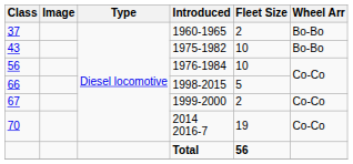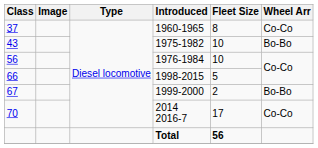 <table class="wikitable">
 <tr>
 <th align=left>Class</th>
 <th align=left>Image</th>
 <th align=left>Type</th>
 <th align=left>Introduced</th>
 <th align=left>Fleet Size</th>
 <th align=left>Wheel Arr</th>
 </tr>
 <tr>
 <td><a href='#'>37</a></td>
 <td></td>
 <td rowspan="6"><a href='#'>Diesel locomotive</a></td>
 <td>1960-1965</td>
-<td>2</td>
-<td>Bo-Bo</td>
+<td>8</td>
+<td>Co-Co</td>
 </tr>
 <tr>
 <td><a href='#'>43</a></td>
 <td></td>
 <td>1975-1982</td>
 <td>10</td>
 <td>Bo-Bo</td>
 </tr>
 <tr>
 <td><a href='#'>56</a></td>
 <td></td>
 <td>1976-1984</td>
 <td>10</td>
 <td rowspan="2">Co-Co</td>
 </tr>
 <tr>
 <td><a href='#'>66</a></td>
 <td></td>
 <td>1998-2015</td>
 <td>5</td>
 </tr>
 <tr>
 <td><a href='#'>67</a></td>
 <td></td>
 <td>1999-2000</td>
 <td>2</td>
-<td>Co-Co</td>
+<td>Bo-Bo</td>
 </tr>
 <tr>
 <td><a href='#'>70</a></td>
 <td></td>
 <td>2014<br>2016-7</td>
-<td>19</td>
+<td>17</td>
 <td>Co-Co</td>
 </tr>
 <tr>
 <td></td>
 <td></td>
 <td></td>
 <td><strong>Total</strong></td>
 <td><strong>56</strong></td>
 <td></td>
 </tr>
 <tr>
 </tr>
 </table>
